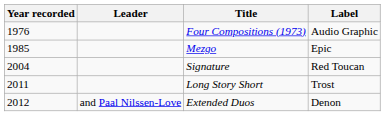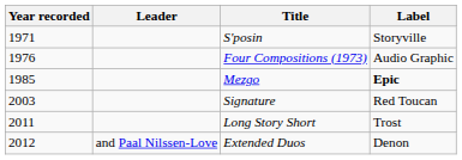 <table class="wikitable sortable">
 <tr>
 <th>Year recorded</th>
 <th>Leader</th>
 <th>Title</th>
 <th>Label</th>
+</tr>
+<tr>
+<td>1971</td>
+<td></td>
+<td><em>S'posin</em></td>
+<td>Storyville</td>
 </tr>
 <tr>
 <td>1976</td>
 <td></td>
 <td><em><a href='#'>Four Compositions (1973)</a></em></td>
 <td>Audio Graphic</td>
 </tr>
 <tr>
 <td>1985</td>
 <td></td>
 <td><em><a href='#'>Mezgo</a></em></td>
-<td>Epic</td>
+<td><strong>Epic</strong></td>
 </tr>
 <tr>
-<td>2004</td>
+<td>2003</td>
 <td></td>
 <td><em>Signature</em></td>
 <td>Red Toucan</td>
 </tr>
 <tr>
 <td>2011</td>
 <td></td>
 <td><em>Long Story Short</em></td>
 <td>Trost</td>
 </tr>
 <tr>
 <td>2012</td>
 <td> and <a href='#'>Paal Nilssen-Love</a></td>
 <td><em>Extended Duos</em></td>
 <td>Denon</td>
 </tr>
 </table>
